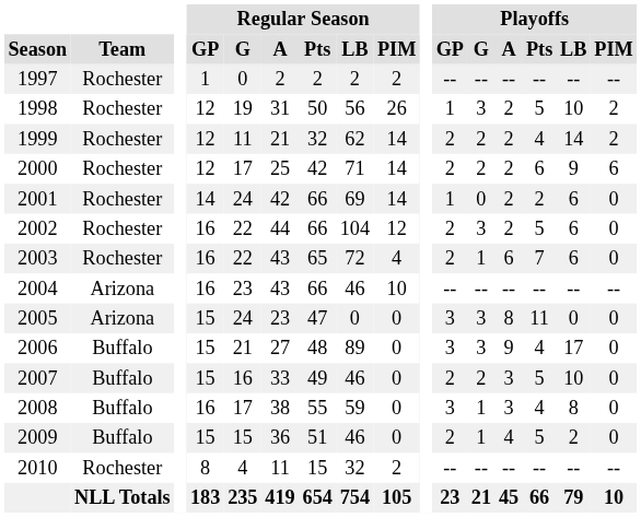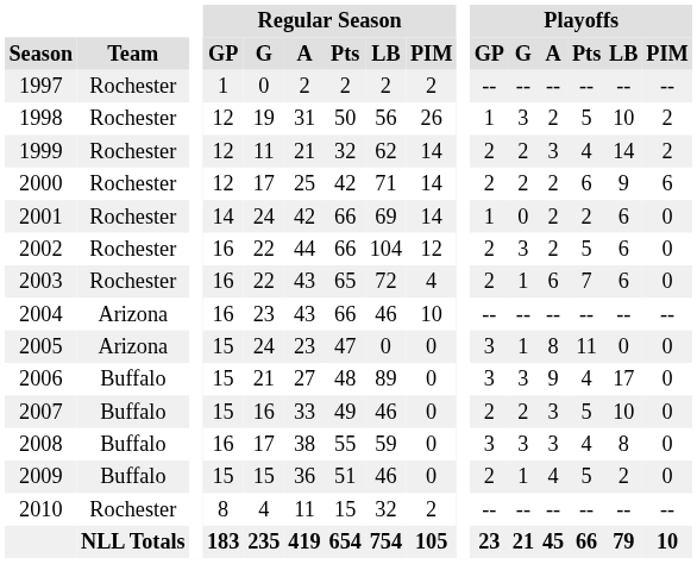 <table BORDER="0" CELLPADDING="3" CELLSPACING="0">
 <tr ALIGN="center" bgcolor="#e0e0e0">
 <th colspan="2" bgcolor="#ffffff"> </th>
 <th rowspan="99" bgcolor="#ffffff"> </th>
 <th colspan="6">Regular Season</th>
 <th rowspan="99" bgcolor="#ffffff"> </th>
 <th colspan="6">Playoffs</th>
 </tr>
 <tr ALIGN="center" bgcolor="#e0e0e0">
 <th>Season</th>
 <th>Team</th>
 <th>GP</th>
 <th>G</th>
 <th>A</th>
 <th>Pts</th>
 <th>LB</th>
 <th>PIM</th>
 <th>GP</th>
 <th>G</th>
 <th>A</th>
 <th>Pts</th>
 <th>LB</th>
 <th>PIM</th>
 </tr>
 <tr ALIGN="center" bgcolor="#f0f0f0">
 <td>1997</td>
 <td>Rochester</td>
 <td>1</td>
 <td>0</td>
 <td>2</td>
 <td>2</td>
 <td>2</td>
 <td>2</td>
 <td>--</td>
 <td>--</td>
 <td>--</td>
 <td>--</td>
 <td>--</td>
 <td>--</td>
 </tr>
 <tr ALIGN="center">
 <td>1998</td>
 <td>Rochester</td>
 <td>12</td>
 <td>19</td>
 <td>31</td>
 <td>50</td>
 <td>56</td>
 <td>26</td>
 <td>1</td>
 <td>3</td>
 <td>2</td>
 <td>5</td>
 <td>10</td>
 <td>2</td>
 </tr>
 <tr ALIGN="center" bgcolor="#f0f0f0">
 <td>1999</td>
 <td>Rochester</td>
 <td>12</td>
 <td>11</td>
 <td>21</td>
 <td>32</td>
 <td>62</td>
 <td>14</td>
 <td>2</td>
 <td>2</td>
-<td>2</td>
+<td>3</td>
 <td>4</td>
 <td>14</td>
 <td>2</td>
 </tr>
 <tr ALIGN="center">
 <td>2000</td>
 <td>Rochester</td>
 <td>12</td>
 <td>17</td>
 <td>25</td>
 <td>42</td>
 <td>71</td>
 <td>14</td>
 <td>2</td>
 <td>2</td>
 <td>2</td>
 <td>6</td>
 <td>9</td>
 <td>6</td>
 </tr>
 <tr ALIGN="center" bgcolor="#f0f0f0">
 <td>2001</td>
 <td>Rochester</td>
 <td>14</td>
 <td>24</td>
 <td>42</td>
 <td>66</td>
 <td>69</td>
 <td>14</td>
 <td>1</td>
 <td>0</td>
 <td>2</td>
 <td>2</td>
 <td>6</td>
 <td>0</td>
 </tr>
 <tr ALIGN="center">
 <td>2002</td>
 <td>Rochester</td>
 <td>16</td>
 <td>22</td>
 <td>44</td>
 <td>66</td>
 <td>104</td>
 <td>12</td>
 <td>2</td>
 <td>3</td>
 <td>2</td>
 <td>5</td>
 <td>6</td>
 <td>0</td>
 </tr>
 <tr ALIGN="center" bgcolor="#f0f0f0">
 <td>2003</td>
 <td>Rochester</td>
 <td>16</td>
 <td>22</td>
 <td>43</td>
 <td>65</td>
 <td>72</td>
 <td>4</td>
 <td>2</td>
 <td>1</td>
 <td>6</td>
 <td>7</td>
 <td>6</td>
 <td>0</td>
 </tr>
 <tr ALIGN="center">
 <td>2004</td>
 <td>Arizona</td>
 <td>16</td>
 <td>23</td>
 <td>43</td>
 <td>66</td>
 <td>46</td>
 <td>10</td>
 <td>--</td>
 <td>--</td>
 <td>--</td>
 <td>--</td>
 <td>--</td>
 <td>--</td>
 </tr>
 <tr ALIGN="center" bgcolor="#f0f0f0">
 <td>2005</td>
 <td>Arizona</td>
 <td>15</td>
 <td>24</td>
 <td>23</td>
 <td>47</td>
 <td>0</td>
 <td>0</td>
 <td>3</td>
-<td>3</td>
+<td>1</td>
 <td>8</td>
 <td>11</td>
 <td>0</td>
 <td>0</td>
 </tr>
 <tr ALIGN="center">
 <td>2006</td>
 <td>Buffalo</td>
 <td>15</td>
 <td>21</td>
 <td>27</td>
 <td>48</td>
 <td>89</td>
 <td>0</td>
 <td>3</td>
 <td>3</td>
 <td>9</td>
 <td>4</td>
 <td>17</td>
 <td>0</td>
 </tr>
 <tr ALIGN="center" bgcolor="#f0f0f0">
 <td>2007</td>
 <td>Buffalo</td>
 <td>15</td>
 <td>16</td>
 <td>33</td>
 <td>49</td>
 <td>46</td>
 <td>0</td>
 <td>2</td>
 <td>2</td>
 <td>3</td>
 <td>5</td>
 <td>10</td>
 <td>0</td>
 </tr>
 <tr ALIGN="center">
 <td>2008</td>
 <td>Buffalo</td>
 <td>16</td>
 <td>17</td>
 <td>38</td>
 <td>55</td>
 <td>59</td>
 <td>0</td>
 <td>3</td>
-<td>1</td>
+<td>3</td>
 <td>3</td>
 <td>4</td>
 <td>8</td>
 <td>0</td>
 </tr>
 <tr ALIGN="center" bgcolor="#f0f0f0">
 <td>2009</td>
 <td>Buffalo</td>
 <td>15</td>
 <td>15</td>
 <td>36</td>
 <td>51</td>
 <td>46</td>
 <td>0</td>
 <td>2</td>
 <td>1</td>
 <td>4</td>
 <td>5</td>
 <td>2</td>
 <td>0</td>
 </tr>
 <tr ALIGN="center">
 <td>2010</td>
 <td>Rochester</td>
 <td>8</td>
 <td>4</td>
 <td>11</td>
 <td>15</td>
 <td>32</td>
 <td>2</td>
 <td>--</td>
 <td>--</td>
 <td>--</td>
 <td>--</td>
 <td>--</td>
 <td>--</td>
 </tr>
 <tr ALIGN="center" bgcolor="#f0f0f0">
 <th></th>
 <th>NLL Totals</th>
 <th>183</th>
 <th>235</th>
 <th>419</th>
 <th>654</th>
 <th>754</th>
 <th>105</th>
 <th>23</th>
 <th>21</th>
 <th>45</th>
 <th>66</th>
 <th>79</th>
 <th>10</th>
 </tr>
 </table>
